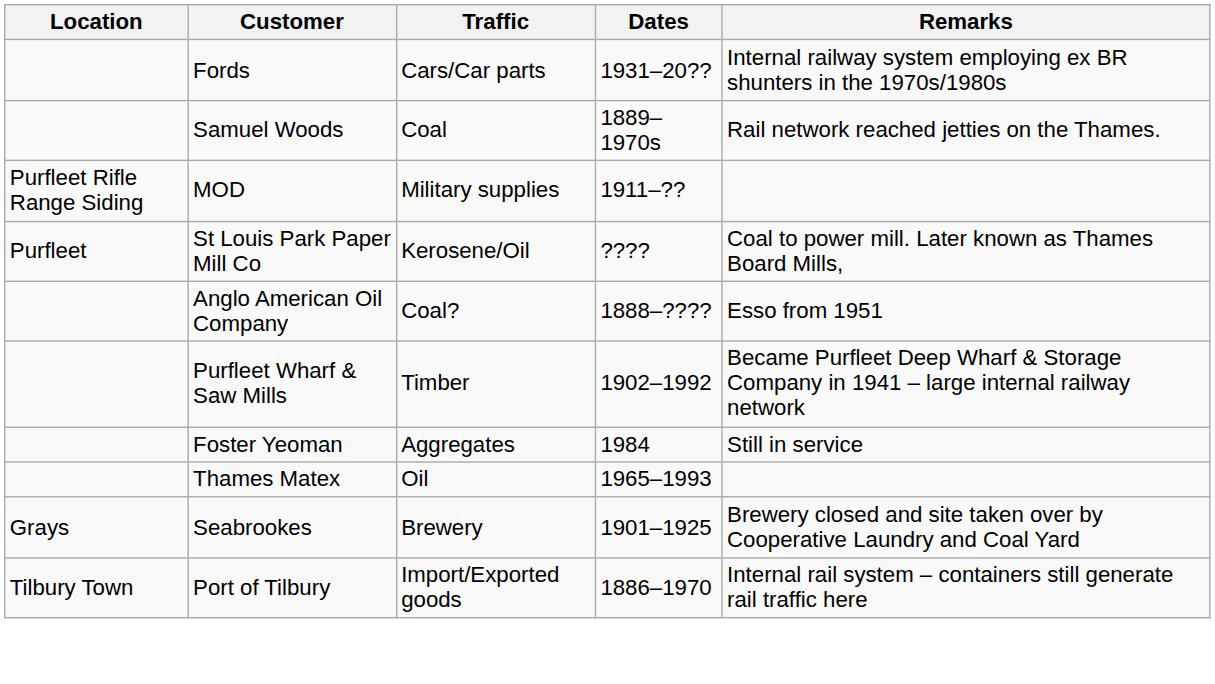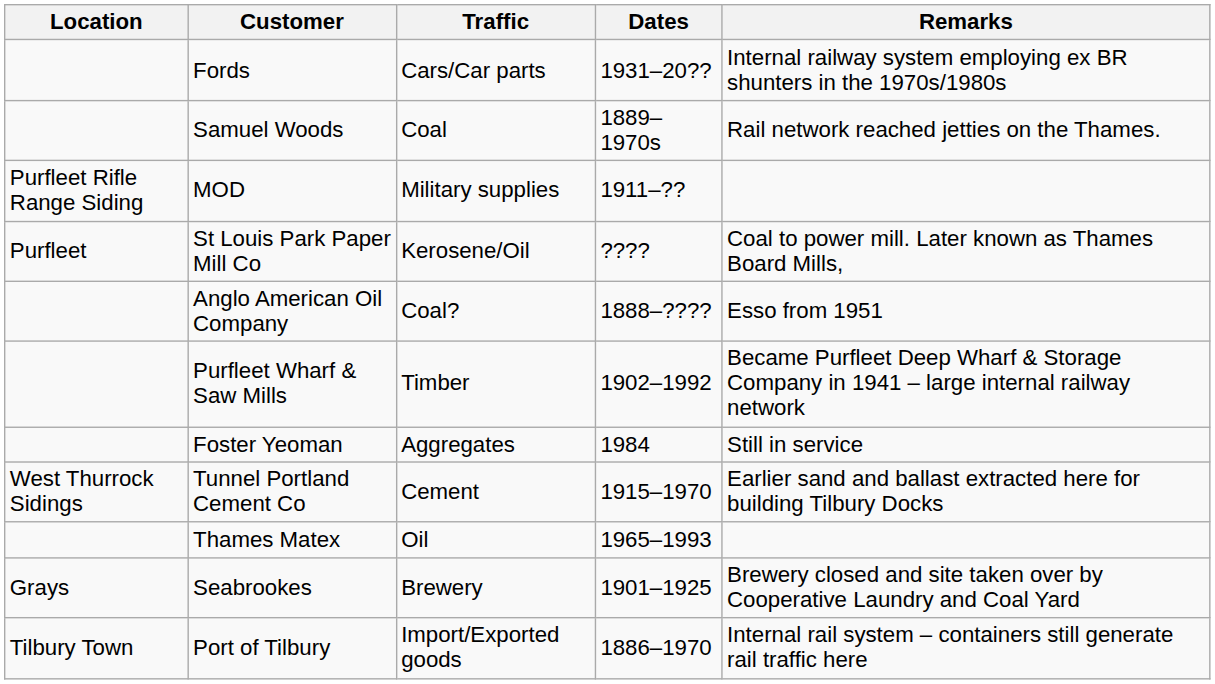 <table class="wikitable">
 <tr>
 <th>Location</th>
 <th>Customer</th>
 <th>Traffic</th>
 <th>Dates</th>
 <th>Remarks</th>
 </tr>
 <tr>
 <td></td>
 <td>Fords</td>
 <td>Cars/Car parts</td>
 <td>1931–20??</td>
 <td>Internal railway system employing ex BR shunters in the 1970s/1980s</td>
 </tr>
 <tr>
 <td></td>
 <td>Samuel Woods</td>
 <td>Coal</td>
 <td>1889–1970s</td>
 <td>Rail network reached jetties on the Thames.</td>
 </tr>
 <tr>
 <td>Purfleet Rifle Range Siding</td>
 <td>MOD</td>
 <td>Military supplies</td>
 <td>1911–??</td>
 <td></td>
 </tr>
 <tr>
 <td>Purfleet</td>
 <td>St Louis Park Paper Mill Co</td>
 <td>Kerosene/Oil</td>
 <td>????</td>
 <td>Coal to power mill. Later known as Thames Board Mills,</td>
 </tr>
 <tr>
 <td></td>
 <td>Anglo American Oil Company</td>
 <td>Coal?</td>
 <td>1888–????</td>
 <td>Esso from 1951</td>
 </tr>
 <tr>
 <td></td>
 <td>Purfleet Wharf & Saw Mills</td>
 <td>Timber</td>
 <td>1902–1992</td>
 <td>Became Purfleet Deep Wharf & Storage Company in 1941 – large internal railway network</td>
 </tr>
 <tr>
 <td></td>
 <td>Foster Yeoman</td>
 <td>Aggregates</td>
 <td>1984</td>
 <td>Still in service</td>
 </tr>
 <tr>
+<td>West Thurrock Sidings</td>
+<td>Tunnel Portland Cement Co</td>
+<td>Cement</td>
+<td>1915–1970</td>
+<td>Earlier sand and ballast extracted here for building Tilbury Docks</td>
+</tr>
+<tr>
 <td></td>
 <td>Thames Matex</td>
 <td>Oil</td>
 <td>1965–1993</td>
 <td></td>
 </tr>
 <tr>
 <td>Grays</td>
 <td>Seabrookes</td>
 <td>Brewery</td>
 <td>1901–1925</td>
 <td>Brewery closed and site taken over by Cooperative Laundry and Coal Yard</td>
 </tr>
 <tr>
 <td>Tilbury Town</td>
 <td>Port of Tilbury</td>
 <td>Import/Exported goods</td>
 <td>1886–1970</td>
 <td>Internal rail system – containers still generate rail traffic here</td>
 </tr>
 </table>
